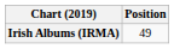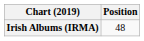 <table class="wikitable plainrowheaders" style="text-align:center;">
 <tr>
 <th scope="col">Chart (2019)</th>
 <th scope="col">Position</th>
 </tr>
 <tr>
 <th scope="row">Irish Albums (IRMA)</th>
-<td>49</td>
+<td>48</td>
 </tr>
 </table>
